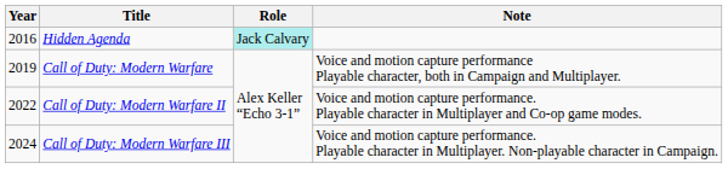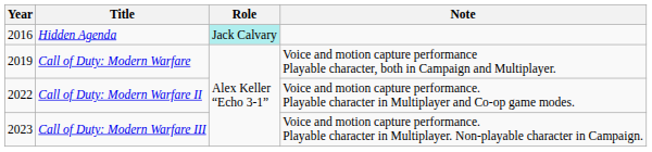 <table class="wikitable">
 <tr>
 <th>Year</th>
 <th>Title</th>
 <th>Role</th>
 <th>Note</th>
 </tr>
 <tr>
 <td>2016</td>
 <td><em><a href='#'>Hidden Agenda</a></em></td>
 <td style="background: paleturquoise;">Jack Calvary</td>
 <td></td>
 </tr>
 <tr>
 <td>2019</td>
 <td><em><a href='#'>Call of Duty: Modern Warfare</a></em></td>
 <td rowspan="3">Alex Keller<br>“Echo 3-1”</td>
 <td>Voice and motion capture performance<br>Playable character, both in Campaign and Multiplayer.</td>
 </tr>
 <tr>
 <td>2022</td>
 <td><em><a href='#'>Call of Duty: Modern Warfare II</a></em></td>
 <td>Voice and motion capture performance.<br>Playable character in Multiplayer and Co-op game modes.</td>
 </tr>
 <tr>
-<td>2024</td>
+<td>2023</td>
 <td><em><a href='#'>Call of Duty: Modern Warfare III</a></em></td>
 <td>Voice and motion capture performance.<br>Playable character in Multiplayer. Non-playable character in Campaign.</td>
 </tr>
 </table>
